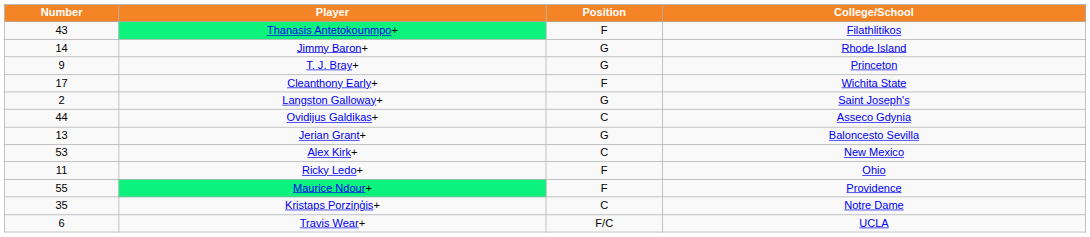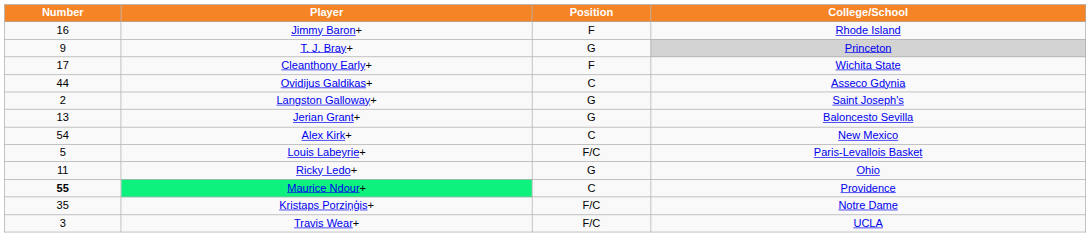 <table class="wikitable sortable sortable">
 <tr>
 <th style="background:#F58426; color:white" width="1%">Number</th>
 <th style="background:#F58426; color:white" width="5%">Player</th>
 <th style="background:#F58426; color:white" width="1%">Position</th>
 <th style="background:#F58426; color:white" width="5%">College/School</th>
 </tr>
 <tr style="text-align: center">
-<td>43</td>
-<td bgcolor="#0CF27D"><a href='#'>Thanasis Antetokounmpo</a>+</td>
+<td>16</td>
+<td><a href='#'>Jimmy Baron</a>+</td>
 <td>F</td>
-<td><a href='#'>Filathlitikos</a></td>
-</tr>
-<tr style="text-align: center">
-<td>14</td>
-<td><a href='#'>Jimmy Baron</a>+</td>
-<td>G</td>
 <td><a href='#'>Rhode Island</a></td>
 </tr>
 <tr style="text-align: center">
 <td>9</td>
 <td><a href='#'>T. J. Bray</a>+</td>
 <td>G</td>
-<td><a href='#'>Princeton</a></td>
+<td style="background: lightgrey;"><a href='#'>Princeton</a></td>
 </tr>
 <tr style="text-align: center">
 <td>17</td>
 <td><a href='#'>Cleanthony Early</a>+</td>
 <td>F</td>
 <td><a href='#'>Wichita State</a></td>
 </tr>
 <tr style="text-align: center">
+<td>44</td>
+<td><a href='#'>Ovidijus Galdikas</a>+</td>
+<td>C</td>
+<td><a href='#'>Asseco Gdynia</a></td>
+</tr>
+<tr style="text-align: center">
 <td>2</td>
 <td><a href='#'>Langston Galloway</a>+</td>
 <td>G</td>
 <td><a href='#'>Saint Joseph's</a></td>
-</tr>
-<tr style="text-align: center">
-<td>44</td>
-<td><a href='#'>Ovidijus Galdikas</a>+</td>
-<td>C</td>
-<td><a href='#'>Asseco Gdynia</a></td>
 </tr>
 <tr style="text-align: center">
 <td>13</td>
 <td><a href='#'>Jerian Grant</a>+</td>
 <td>G</td>
 <td><a href='#'>Baloncesto Sevilla</a></td>
 </tr>
 <tr style="text-align: center">
-<td>53</td>
+<td>54</td>
 <td><a href='#'>Alex Kirk</a>+</td>
 <td>C</td>
 <td><a href='#'>New Mexico</a></td>
 </tr>
 <tr style="text-align: center">
+<td>5</td>
+<td><a href='#'>Louis Labeyrie</a>+</td>
+<td>F/C</td>
+<td><a href='#'>Paris-Levallois Basket</a></td>
+</tr>
+<tr style="text-align: center">
 <td>11</td>
 <td><a href='#'>Ricky Ledo</a>+</td>
-<td>F</td>
+<td>G</td>
 <td><a href='#'>Ohio</a></td>
 </tr>
 <tr style="text-align: center">
-<td>55</td>
+<td><strong>55</strong></td>
 <td bgcolor="#0CF27D"><a href='#'>Maurice Ndour</a>+</td>
-<td>F</td>
+<td>C</td>
 <td><a href='#'>Providence</a></td>
 </tr>
 <tr style="text-align: center">
 <td>35</td>
 <td><a href='#'>Kristaps Porziņģis</a>+</td>
-<td>C</td>
+<td>F/C</td>
 <td><a href='#'>Notre Dame</a></td>
 </tr>
 <tr style="text-align: center">
-<td>6</td>
+<td>3</td>
 <td><a href='#'>Travis Wear</a>+</td>
 <td>F/C</td>
 <td><a href='#'>UCLA</a></td>
 </tr>
 </table>
